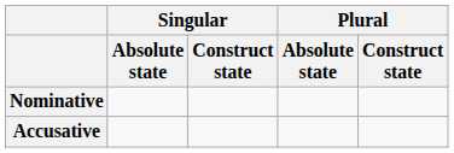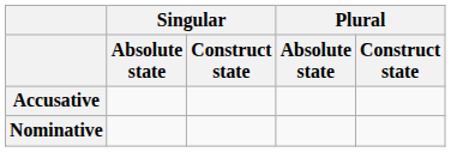 <table class="wikitable" style="text-align:center">
 <tr>
 <th></th>
 <th colspan="2">Singular</th>
 <th colspan="2">Plural</th>
 </tr>
 <tr>
 <th></th>
 <th>Absolute<br>state</th>
 <th>Construct<br>state</th>
 <th>Absolute<br>state</th>
 <th>Construct<br>state</th>
 </tr>
 <tr>
+<th>Accusative</th>
+<td> </td>
+<td> </td>
+<td> </td>
+<td> </td>
+</tr>
+<tr>
 <th>Nominative</th>
 <td> </td>
 <td> </td>
 <td> </td>
 <td> </td>
 </tr>
-<tr>
-<th>Accusative</th>
-<td> </td>
-<td> </td>
-<td> </td>
-<td> </td>
-</tr>
 </table>
